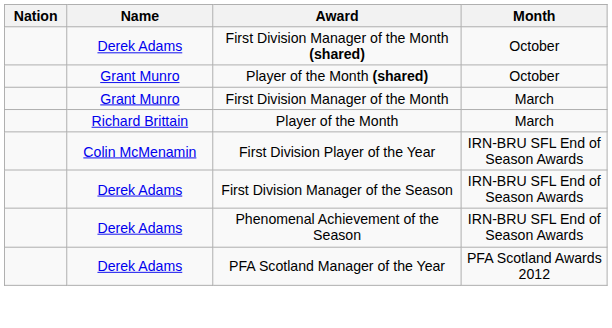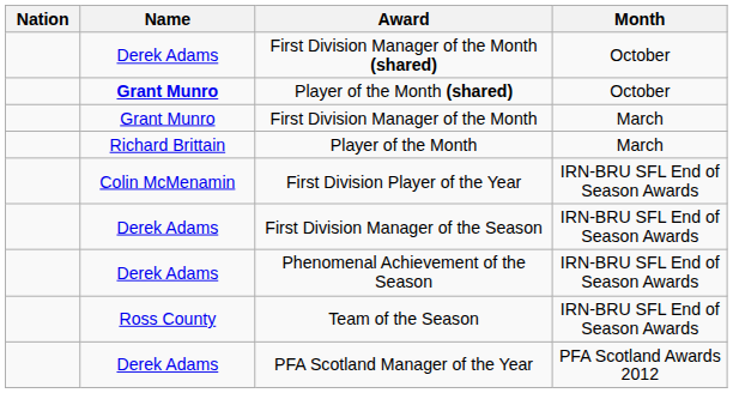 <table class="wikitable" style="font-size: 95%; text-align: center;">
 <tr>
 <th width=60>Nation</th>
 <th width=150>Name</th>
 <th width=260>Award</th>
 <th width=150>Month</th>
 </tr>
 <tr>
 <td></td>
 <td><a href='#'>Derek Adams</a></td>
 <td>First Division Manager of the Month <strong>(shared)</strong></td>
 <td>October</td>
 </tr>
 <tr>
 <td></td>
-<td><a href='#'>Grant Munro</a></td>
+<td><strong><a href='#'>Grant Munro</a></strong></td>
 <td>Player of the Month <strong>(shared)</strong></td>
 <td>October</td>
 </tr>
 <tr>
 <td></td>
 <td><a href='#'>Grant Munro</a></td>
 <td>First Division Manager of the Month</td>
 <td>March</td>
 </tr>
 <tr>
 <td></td>
 <td><a href='#'>Richard Brittain</a></td>
 <td>Player of the Month</td>
 <td>March</td>
 </tr>
 <tr>
 <td></td>
 <td><a href='#'>Colin McMenamin</a></td>
 <td>First Division Player of the Year</td>
 <td>IRN-BRU SFL End of Season Awards</td>
 </tr>
 <tr>
 <td></td>
 <td><a href='#'>Derek Adams</a></td>
 <td>First Division Manager of the Season</td>
 <td>IRN-BRU SFL End of Season Awards</td>
 </tr>
 <tr>
 <td></td>
 <td><a href='#'>Derek Adams</a></td>
 <td>Phenomenal Achievement of the Season</td>
 <td>IRN-BRU SFL End of Season Awards</td>
 </tr>
 <tr>
 <td></td>
+<td><a href='#'>Ross County</a></td>
+<td>Team of the Season</td>
+<td>IRN-BRU SFL End of Season Awards</td>
+</tr>
+<tr>
+<td></td>
 <td><a href='#'>Derek Adams</a></td>
 <td>PFA Scotland Manager of the Year</td>
 <td>PFA Scotland Awards 2012</td>
 </tr>
 </table>
